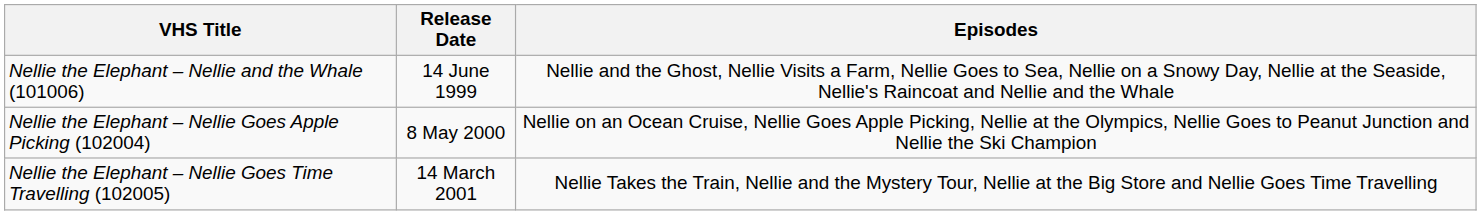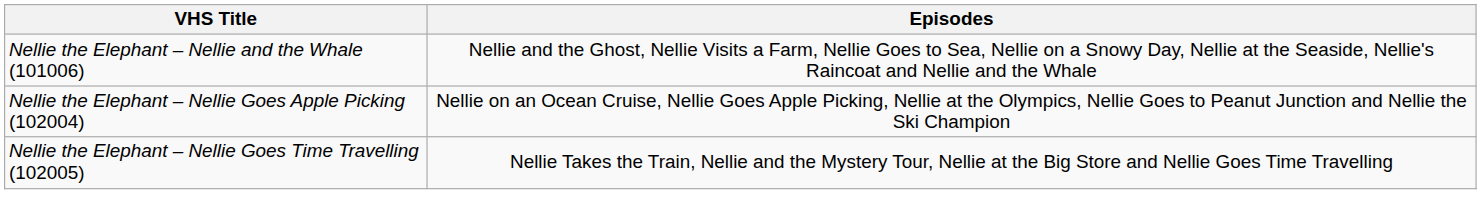 <table class="wikitable">
 <tr>
 <th>VHS Title</th>
-<th>Release Date</th>
 <th>Episodes</th>
 </tr>
 <tr>
 <td><em>Nellie the Elephant – Nellie and the Whale</em> (101006)</td>
-<td align="center">14 June 1999</td>
 <td align="center">Nellie and the Ghost, Nellie Visits a Farm, Nellie Goes to Sea, Nellie on a Snowy Day, Nellie at the Seaside, Nellie's Raincoat and Nellie and the Whale</td>
 </tr>
 <tr>
 <td><em>Nellie the Elephant – Nellie Goes Apple Picking</em> (102004)</td>
-<td align="center">8 May 2000</td>
 <td align="center">Nellie on an Ocean Cruise, Nellie Goes Apple Picking, Nellie at the Olympics, Nellie Goes to Peanut Junction and Nellie the Ski Champion</td>
 </tr>
 <tr>
 <td><em>Nellie the Elephant – Nellie Goes Time Travelling</em> (102005)</td>
-<td align="center">14 March 2001</td>
 <td align="center">Nellie Takes the Train, Nellie and the Mystery Tour, Nellie at the Big Store and Nellie Goes Time Travelling</td>
 </tr>
 </table>
